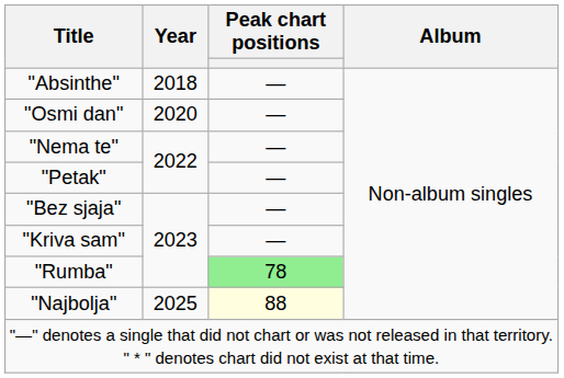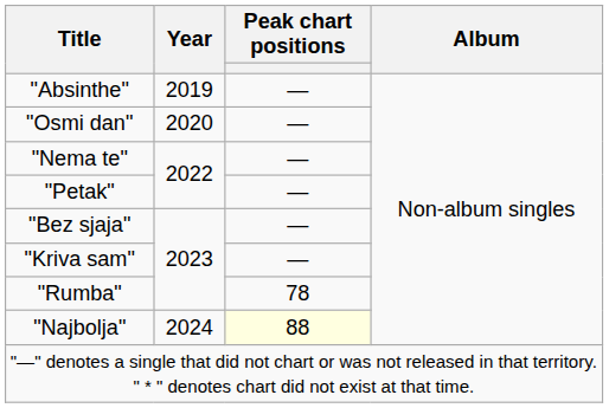 <table class="wikitable plainrowheaders" style="text-align:center;">
 <tr>
 <th rowspan="2" scope="col">Title</th>
 <th rowspan="2" scope="col">Year</th>
 <th><strong>Peak chart</strong><br><strong>positions</strong></th>
 <th rowspan="2" scope="col">Album</th>
 </tr>
 <tr>
 <th></th>
 </tr>
 <tr>
 <td>"Absinthe"</td>
-<td>2018</td>
+<td>2019</td>
 <td>—</td>
 <td rowspan="8">Non-album singles</td>
 </tr>
 <tr>
 <td>"Osmi dan"</td>
 <td>2020</td>
 <td>—</td>
 </tr>
 <tr>
 <td>"Nema te"</td>
 <td rowspan="2">2022</td>
 <td>—</td>
 </tr>
 <tr>
 <td>"Petak"</td>
 <td>—</td>
 </tr>
 <tr>
 <td>"Bez sjaja"</td>
 <td rowspan="3">2023</td>
 <td>—</td>
 </tr>
 <tr>
 <td>"Kriva sam"</td>
 <td>—</td>
 </tr>
 <tr>
 <td>"Rumba"</td>
-<td style="background: lightgreen;">78</td>
+<td>78</td>
 </tr>
 <tr>
 <td>"Najbolja"</td>
-<td>2025</td>
+<td>2024</td>
 <td style="background: lightyellow;">88</td>
 </tr>
 <tr>
 <td colspan="4"><small>"—" denotes a single that did not chart or was not released in that territory.</small><br><small>" * " denotes chart did not exist at that time.</small></td>
 </tr>
 </table>
